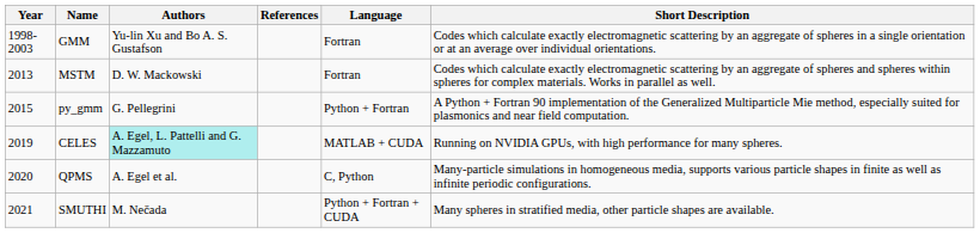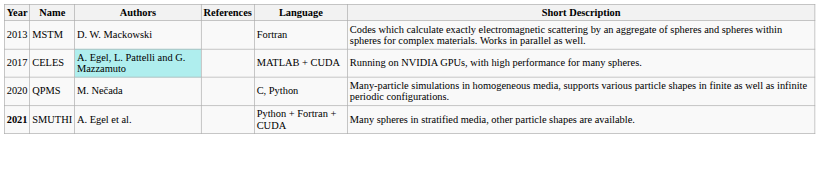 <table class="wikitable">
 <tr style="background-color: #efefef;">
 <th>Year</th>
 <th>Name</th>
 <th>Authors</th>
 <th>References</th>
 <th>Language</th>
 <th>Short Description</th>
 </tr>
 <tr>
-<td>1998-2003</td>
-<td>GMM</td>
-<td>Yu-lin Xu and Bo A. S. Gustafson</td>
-<td></td>
-<td>Fortran</td>
-<td>Codes which calculate exactly electromagnetic scattering by an aggregate of spheres in a single orientation or at an average over individual orientations.</td>
-</tr>
-<tr>
 <td>2013</td>
 <td>MSTM</td>
 <td>D. W. Mackowski</td>
 <td></td>
 <td>Fortran</td>
 <td>Codes which calculate exactly electromagnetic scattering by an aggregate of spheres and spheres within spheres for complex materials. Works in parallel as well.</td>
 </tr>
 <tr>
-<td>2015</td>
-<td>py_gmm</td>
-<td>G. Pellegrini</td>
-<td></td>
-<td>Python + Fortran</td>
-<td>A Python + Fortran 90 implementation of the Generalized Multiparticle Mie method, especially suited for plasmonics  and near field computation.</td>
-</tr>
-<tr>
-<td>2019</td>
+<td>2017</td>
 <td>CELES</td>
 <td style="background: paleturquoise;">A. Egel, L. Pattelli and G. Mazzamuto</td>
 <td></td>
 <td>MATLAB + CUDA</td>
 <td>Running on NVIDIA GPUs, with high performance for many spheres.</td>
 </tr>
 <tr>
 <td>2020</td>
 <td>QPMS</td>
-<td>A. Egel et al.</td>
+<td>M. Nečada</td>
 <td></td>
 <td>C, Python</td>
 <td>Many-particle simulations in homogeneous media, supports various particle shapes in finite as well as infinite periodic configurations.</td>
 </tr>
 <tr>
-<td>2021</td>
+<td><strong>2021</strong></td>
 <td>SMUTHI</td>
-<td>M. Nečada</td>
+<td>A. Egel et al.</td>
 <td></td>
 <td>Python + Fortran + CUDA</td>
 <td>Many spheres in stratified media, other particle shapes are available.</td>
 </tr>
 </table>
